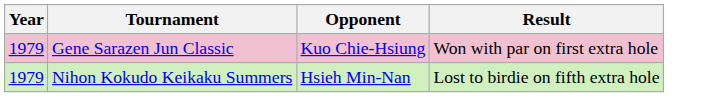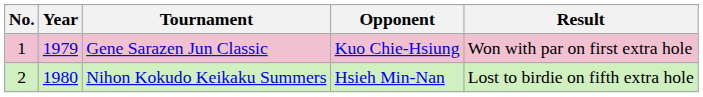 <table class="wikitable" style="font-size:95%;">
 <tr>
+<th>No.</th>
 <th>Year</th>
 <th>Tournament</th>
 <th>Opponent</th>
 <th>Result</th>
 </tr>
 <tr style="background:#F2C1D1;">
+<td align=center>1</td>
 <td><a href='#'>1979</a></td>
 <td><a href='#'>Gene Sarazen Jun Classic</a></td>
 <td> <a href='#'>Kuo Chie-Hsiung</a></td>
 <td>Won with par on first extra hole</td>
 </tr>
 <tr style="background:#D0F0C0;">
-<td><a href='#'>1979</a></td>
+<td align=center>2</td>
+<td><a href='#'>1980</a></td>
 <td><a href='#'>Nihon Kokudo Keikaku Summers</a></td>
 <td> <a href='#'>Hsieh Min-Nan</a></td>
 <td>Lost to birdie on fifth extra hole</td>
 </tr>
 </table>
